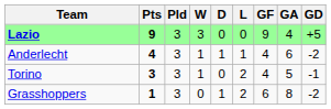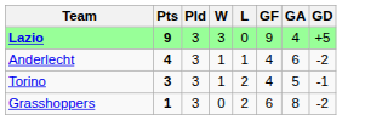 <table class=wikitable style="text-align:center">
 <tr>
 <th width=165>Team</th>
 <th width=20>Pts</th>
 <th width=20>Pld</th>
 <th width=20>W</th>
-<th width=20>D</th>
 <th width=20>L</th>
 <th width=20>GF</th>
 <th width=20>GA</th>
 <th width=20>GD</th>
 </tr>
 <tr |- align=center style="background:#98FF98;">
 <td style="text-align:left"> <strong><a href='#'>Lazio</a></strong></td>
 <td><strong>9</strong></td>
 <td>3</td>
 <td>3</td>
 <td>0</td>
-<td>0</td>
 <td>9</td>
 <td>4</td>
 <td>+5</td>
 </tr>
 <tr>
 <td style="text-align:left"> <a href='#'>Anderlecht</a></td>
 <td><strong>4</strong></td>
 <td>3</td>
-<td>1</td>
 <td>1</td>
 <td>1</td>
 <td>4</td>
 <td>6</td>
 <td>-2</td>
 </tr>
 <tr>
 <td style="text-align:left"> <a href='#'>Torino</a></td>
 <td><strong>3</strong></td>
 <td>3</td>
 <td>1</td>
-<td>0</td>
 <td>2</td>
 <td>4</td>
 <td>5</td>
 <td>-1</td>
 </tr>
 <tr>
 <td style="text-align:left"> <a href='#'>Grasshoppers</a></td>
 <td><strong>1</strong></td>
 <td>3</td>
 <td>0</td>
-<td>1</td>
 <td>2</td>
 <td>6</td>
 <td>8</td>
 <td>-2</td>
 </tr>
 </table>
